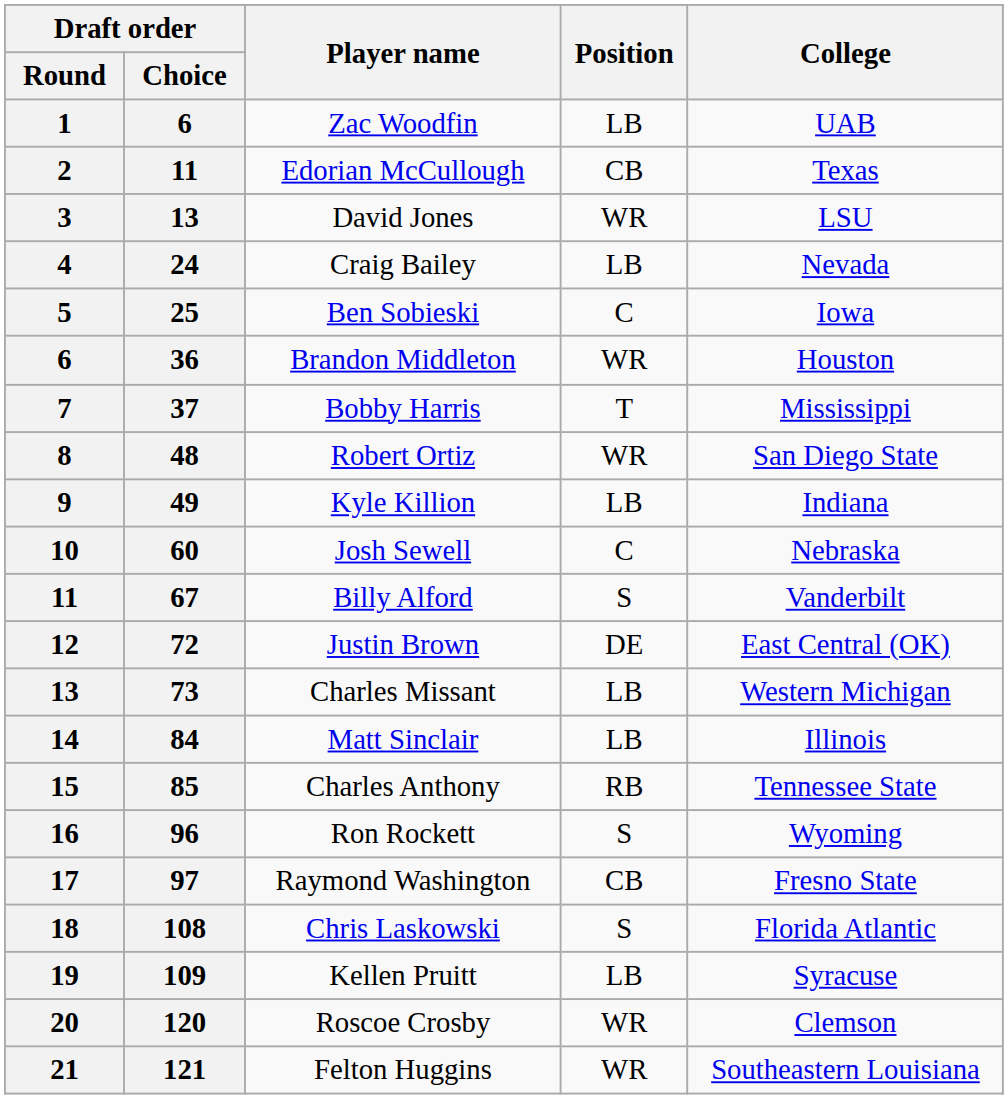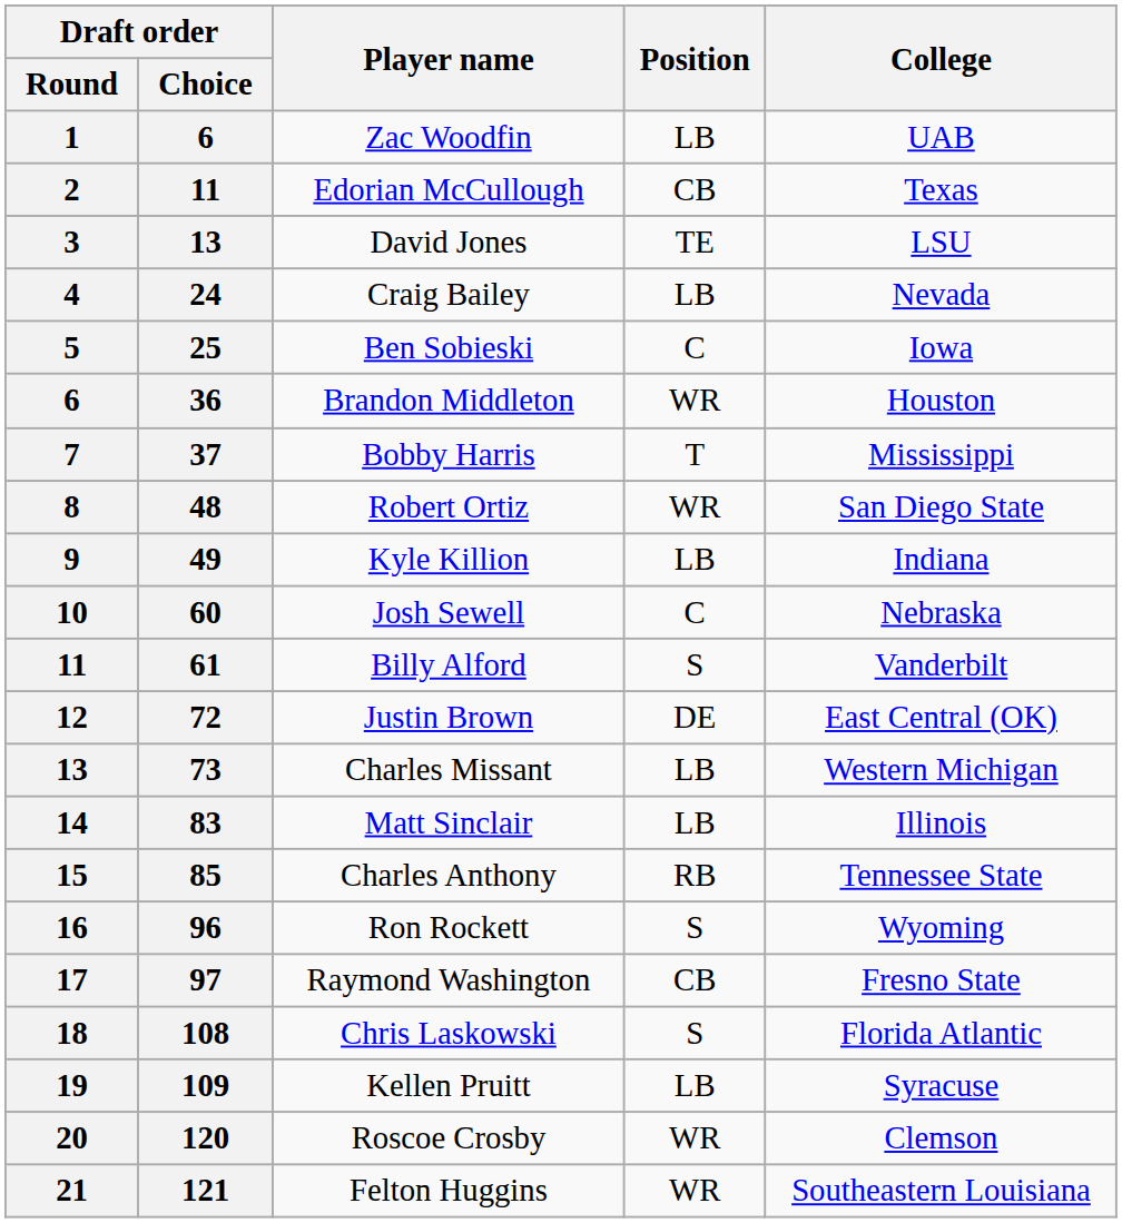 <table class="wikitable" style="font-size:95%; text-align:center">
 <tr>
 <th width="120" colspan="2">Draft order</th>
 <th width="160" rowspan="2">Player name</th>
 <th width="60"  rowspan="2">Position</th>
 <th width="160" rowspan="2">College</th>
 </tr>
 <tr>
 <th>Round</th>
 <th>Choice</th>
 </tr>
 <tr>
 <th>1</th>
 <th>6</th>
 <td><a href='#'>Zac Woodfin</a></td>
 <td>LB</td>
 <td><a href='#'>UAB</a></td>
 </tr>
 <tr>
 <th>2</th>
 <th>11</th>
 <td><a href='#'>Edorian McCullough</a></td>
 <td>CB</td>
 <td><a href='#'>Texas</a></td>
 </tr>
 <tr>
 <th>3</th>
 <th>13</th>
 <td>David Jones</td>
-<td>WR</td>
+<td>TE</td>
 <td><a href='#'>LSU</a></td>
 </tr>
 <tr>
 <th>4</th>
 <th>24</th>
 <td>Craig Bailey</td>
 <td>LB</td>
 <td><a href='#'>Nevada</a></td>
 </tr>
 <tr>
 <th>5</th>
 <th>25</th>
 <td><a href='#'>Ben Sobieski</a></td>
 <td>C</td>
 <td><a href='#'>Iowa</a></td>
 </tr>
 <tr>
 <th>6</th>
 <th>36</th>
 <td><a href='#'>Brandon Middleton</a></td>
 <td>WR</td>
 <td><a href='#'>Houston</a></td>
 </tr>
 <tr>
 <th>7</th>
 <th>37</th>
 <td><a href='#'>Bobby Harris</a></td>
 <td>T</td>
 <td><a href='#'>Mississippi</a></td>
 </tr>
 <tr>
 <th>8</th>
 <th>48</th>
 <td><a href='#'>Robert Ortiz</a></td>
 <td>WR</td>
 <td><a href='#'>San Diego State</a></td>
 </tr>
 <tr>
 <th>9</th>
 <th>49</th>
 <td><a href='#'>Kyle Killion</a></td>
 <td>LB</td>
 <td><a href='#'>Indiana</a></td>
 </tr>
 <tr>
 <th>10</th>
 <th>60</th>
 <td><a href='#'>Josh Sewell</a></td>
 <td>C</td>
 <td><a href='#'>Nebraska</a></td>
 </tr>
 <tr>
 <th>11</th>
-<th>67</th>
+<th>61</th>
 <td><a href='#'>Billy Alford</a></td>
 <td>S</td>
 <td><a href='#'>Vanderbilt</a></td>
 </tr>
 <tr>
 <th>12</th>
 <th>72</th>
 <td><a href='#'>Justin Brown</a></td>
 <td>DE</td>
 <td><a href='#'>East Central (OK)</a></td>
 </tr>
 <tr>
 <th>13</th>
 <th>73</th>
 <td>Charles Missant</td>
 <td>LB</td>
 <td><a href='#'>Western Michigan</a></td>
 </tr>
 <tr>
 <th>14</th>
-<th>84</th>
+<th>83</th>
 <td><a href='#'>Matt Sinclair</a></td>
 <td>LB</td>
 <td><a href='#'>Illinois</a></td>
 </tr>
 <tr>
 <th>15</th>
 <th>85</th>
 <td>Charles Anthony</td>
 <td>RB</td>
 <td><a href='#'>Tennessee State</a></td>
 </tr>
 <tr>
 <th>16</th>
 <th>96</th>
 <td>Ron Rockett</td>
 <td>S</td>
 <td><a href='#'>Wyoming</a></td>
 </tr>
 <tr>
 <th>17</th>
 <th>97</th>
 <td>Raymond Washington</td>
 <td>CB</td>
 <td><a href='#'>Fresno State</a></td>
 </tr>
 <tr>
 <th>18</th>
 <th>108</th>
 <td><a href='#'>Chris Laskowski</a></td>
 <td>S</td>
 <td><a href='#'>Florida Atlantic</a></td>
 </tr>
 <tr>
 <th>19</th>
 <th>109</th>
 <td>Kellen Pruitt</td>
 <td>LB</td>
 <td><a href='#'>Syracuse</a></td>
 </tr>
 <tr>
 <th>20</th>
 <th>120</th>
 <td>Roscoe Crosby</td>
 <td>WR</td>
 <td><a href='#'>Clemson</a></td>
 </tr>
 <tr>
 <th>21</th>
 <th>121</th>
 <td>Felton Huggins</td>
 <td>WR</td>
 <td><a href='#'>Southeastern Louisiana</a></td>
 </tr>
 </table>
